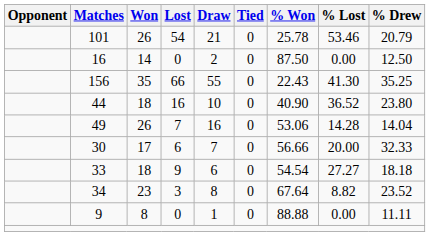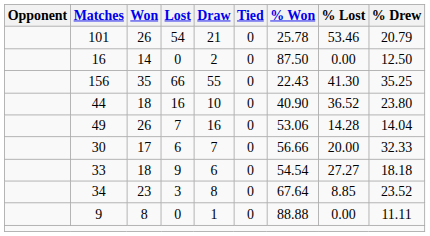 <table class="wikitable sortable" style="text-align:center">
 <tr>
 <th scope="col">Opponent</th>
 <th scope="col"><a href='#'>Matches</a></th>
 <th scope="col"><a href='#'>Won</a></th>
 <th scope="col"><a href='#'>Lost</a></th>
 <th scope="col"><a href='#'>Draw</a></th>
 <th scope="col"><a href='#'>Tied</a></th>
 <th scope="col"><a href='#'>% Won</a></th>
 <th scope="col">% Lost</th>
 <th scope="col">% Drew</th>
 </tr>
 <tr>
 <td></td>
 <td>101</td>
 <td>26</td>
 <td>54</td>
 <td>21</td>
 <td>0</td>
 <td>25.78</td>
 <td>53.46</td>
 <td>20.79</td>
 </tr>
 <tr>
 <td></td>
 <td>16</td>
 <td>14</td>
 <td>0</td>
 <td>2</td>
 <td>0</td>
 <td>87.50</td>
 <td>0.00</td>
 <td>12.50</td>
 </tr>
 <tr>
 <td></td>
 <td>156</td>
 <td>35</td>
 <td>66</td>
 <td>55</td>
 <td>0</td>
 <td>22.43</td>
 <td>41.30</td>
 <td>35.25</td>
 </tr>
 <tr>
 <td></td>
 <td>44</td>
 <td>18</td>
 <td>16</td>
 <td>10</td>
 <td>0</td>
 <td>40.90</td>
 <td>36.52</td>
 <td>23.80</td>
 </tr>
 <tr>
 <td></td>
 <td>49</td>
 <td>26</td>
 <td>7</td>
 <td>16</td>
 <td>0</td>
 <td>53.06</td>
 <td>14.28</td>
 <td>14.04</td>
 </tr>
 <tr>
 <td></td>
 <td>30</td>
 <td>17</td>
 <td>6</td>
 <td>7</td>
 <td>0</td>
 <td>56.66</td>
 <td>20.00</td>
 <td>32.33</td>
 </tr>
 <tr>
 <td></td>
 <td>33</td>
 <td>18</td>
 <td>9</td>
 <td>6</td>
 <td>0</td>
 <td>54.54</td>
 <td>27.27</td>
 <td>18.18</td>
 </tr>
 <tr>
 <td></td>
 <td>34</td>
 <td>23</td>
 <td>3</td>
 <td>8</td>
 <td>0</td>
 <td>67.64</td>
-<td>8.82</td>
+<td>8.85</td>
 <td>23.52</td>
 </tr>
 <tr>
 <td></td>
 <td>9</td>
 <td>8</td>
 <td>0</td>
 <td>1</td>
 <td>0</td>
 <td>88.88</td>
 <td>0.00</td>
 <td>11.11</td>
 </tr>
 <tr>
 <td colspan=11></td>
 </tr>
 </table>
